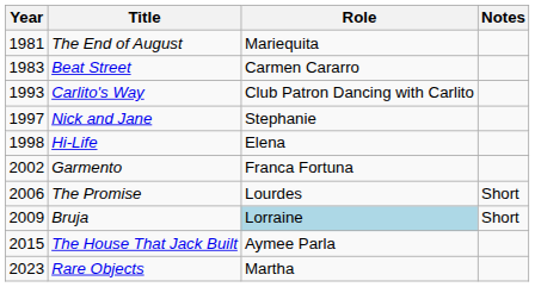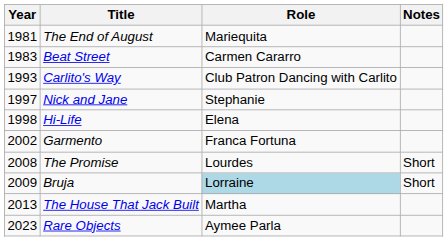 <table class="wikitable sortable">
 <tr>
 <th>Year</th>
 <th>Title</th>
 <th>Role</th>
 <th class="unsortable">Notes</th>
 </tr>
 <tr>
 <td>1981</td>
 <td><em>The End of August</em></td>
 <td>Mariequita</td>
 <td></td>
 </tr>
 <tr>
 <td>1983</td>
 <td><em><a href='#'>Beat Street</a></em></td>
 <td>Carmen Cararro</td>
 <td></td>
 </tr>
 <tr>
 <td>1993</td>
 <td><em><a href='#'>Carlito's Way</a></em></td>
 <td>Club Patron Dancing with Carlito</td>
 <td></td>
 </tr>
 <tr>
 <td>1997</td>
 <td><em><a href='#'>Nick and Jane</a></em></td>
 <td>Stephanie</td>
 <td></td>
 </tr>
 <tr>
 <td>1998</td>
 <td><em><a href='#'>Hi-Life</a></em></td>
 <td>Elena</td>
 <td></td>
 </tr>
 <tr>
 <td>2002</td>
 <td><em>Garmento</em></td>
 <td>Franca Fortuna</td>
 <td></td>
 </tr>
 <tr>
-<td>2006</td>
+<td>2008</td>
 <td><em>The Promise</em></td>
 <td>Lourdes</td>
 <td>Short</td>
 </tr>
 <tr>
 <td>2009</td>
 <td><em>Bruja</em></td>
 <td style="background: lightblue;">Lorraine</td>
 <td>Short</td>
 </tr>
 <tr>
-<td>2015</td>
+<td>2013</td>
 <td><em><a href='#'>The House That Jack Built</a></em></td>
-<td>Aymee Parla</td>
+<td>Martha</td>
 <td></td>
 </tr>
 <tr>
 <td>2023</td>
 <td><em><a href='#'>Rare Objects</a></em></td>
-<td>Martha</td>
+<td>Aymee Parla</td>
 <td></td>
 </tr>
 </table>
